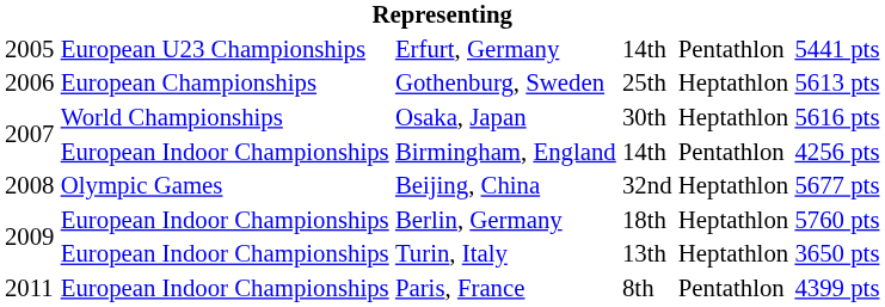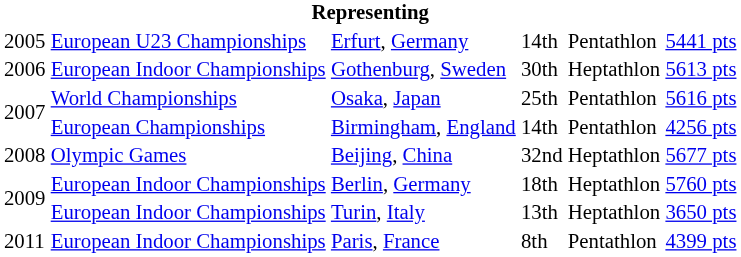 <table>
 <tr>
 <th colspan="6">Representing </th>
 </tr>
 <tr>
 <td>2005</td>
 <td><a href='#'>European U23 Championships</a></td>
 <td><a href='#'>Erfurt</a>, <a href='#'>Germany</a></td>
 <td>14th</td>
 <td>Pentathlon</td>
 <td><a href='#'>5441 pts</a></td>
 </tr>
 <tr>
 <td>2006</td>
-<td><a href='#'>European Championships</a></td>
+<td><a href='#'>European Indoor Championships</a></td>
 <td><a href='#'>Gothenburg</a>, <a href='#'>Sweden</a></td>
-<td>25th</td>
+<td>30th</td>
 <td>Heptathlon</td>
 <td><a href='#'>5613 pts</a></td>
 </tr>
 <tr>
 <td rowspan=2>2007</td>
 <td><a href='#'>World Championships</a></td>
 <td><a href='#'>Osaka</a>, <a href='#'>Japan</a></td>
-<td>30th</td>
-<td>Heptathlon</td>
+<td>25th</td>
+<td>Pentathlon</td>
 <td><a href='#'>5616 pts</a></td>
 </tr>
 <tr>
-<td><a href='#'>European Indoor Championships</a></td>
+<td><a href='#'>European Championships</a></td>
 <td><a href='#'>Birmingham</a>, <a href='#'>England</a></td>
 <td>14th</td>
 <td>Pentathlon</td>
 <td><a href='#'>4256 pts</a></td>
 </tr>
 <tr>
 <td>2008</td>
 <td><a href='#'>Olympic Games</a></td>
 <td><a href='#'>Beijing</a>, <a href='#'>China</a></td>
 <td>32nd</td>
 <td>Heptathlon</td>
 <td><a href='#'>5677 pts</a></td>
 </tr>
 <tr>
 <td rowspan=2>2009</td>
 <td><a href='#'>European Indoor Championships</a></td>
 <td><a href='#'>Berlin</a>, <a href='#'>Germany</a></td>
 <td>18th</td>
 <td>Heptathlon</td>
 <td><a href='#'>5760 pts</a></td>
 </tr>
 <tr>
 <td><a href='#'>European Indoor Championships</a></td>
 <td><a href='#'>Turin</a>, <a href='#'>Italy</a></td>
 <td>13th</td>
 <td>Heptathlon</td>
 <td><a href='#'>3650 pts</a></td>
 </tr>
 <tr>
 <td>2011</td>
 <td><a href='#'>European Indoor Championships</a></td>
 <td><a href='#'>Paris</a>, <a href='#'>France</a></td>
 <td>8th</td>
 <td>Pentathlon</td>
 <td><a href='#'>4399 pts</a></td>
 </tr>
 </table>
